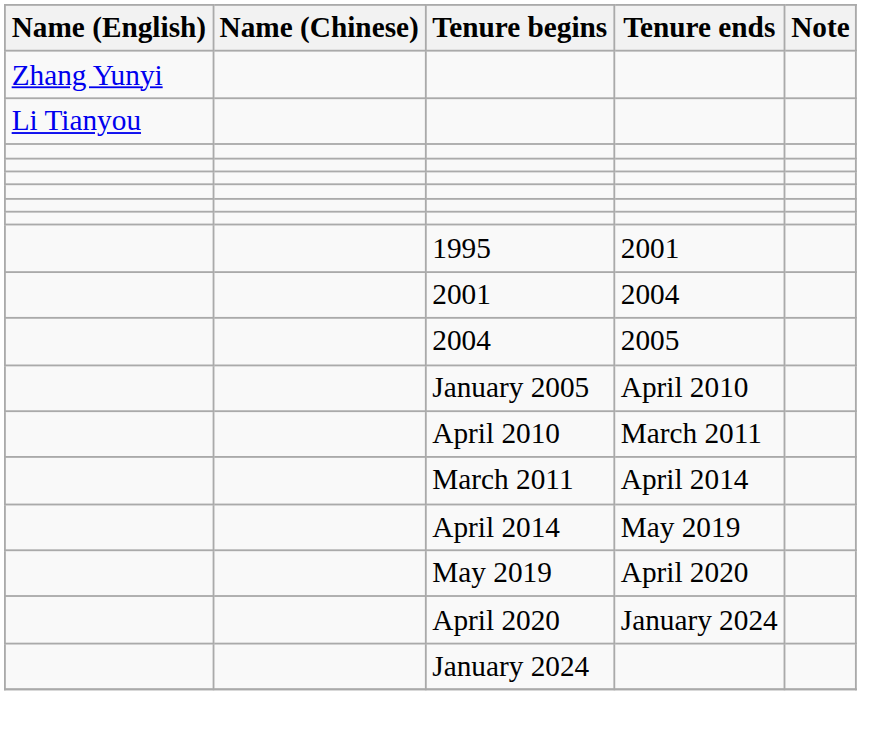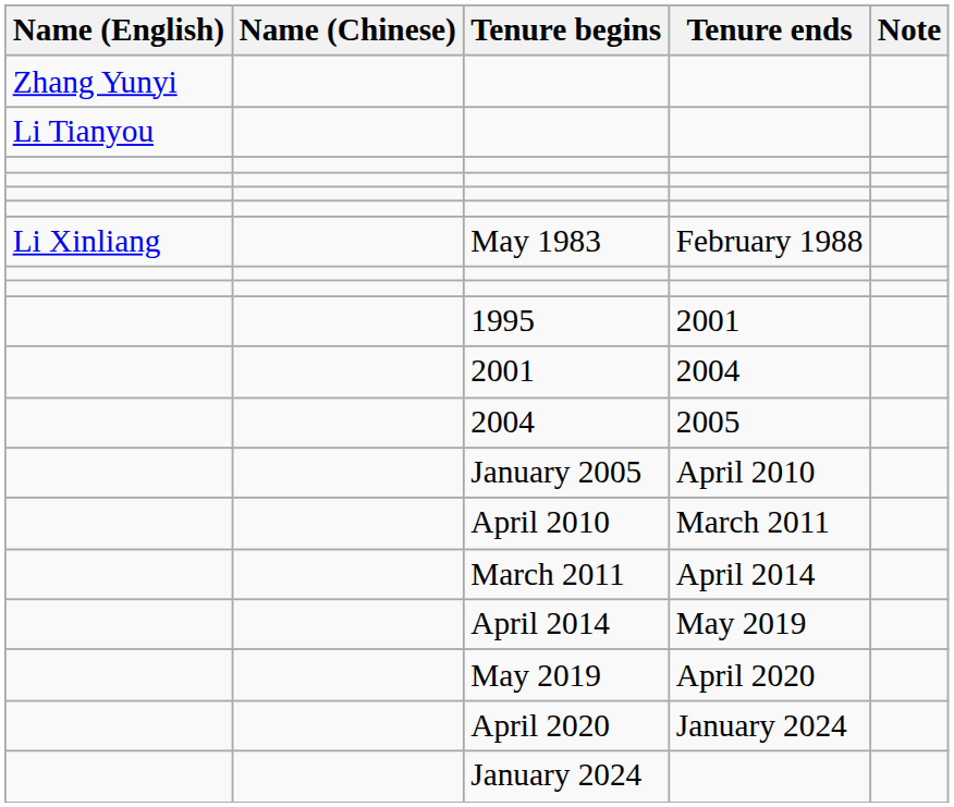 <table class="wikitable">
 <tr>
 <th>Name (English)</th>
 <th>Name (Chinese)</th>
 <th>Tenure begins</th>
 <th>Tenure ends</th>
 <th>Note</th>
 </tr>
 <tr>
 <td><a href='#'>Zhang Yunyi</a></td>
 <td></td>
 <td></td>
 <td></td>
 <td></td>
 </tr>
 <tr>
 <td><a href='#'>Li Tianyou</a></td>
 <td></td>
 <td></td>
 <td></td>
 <td></td>
 </tr>
 <tr>
 <td></td>
 <td></td>
 <td></td>
 <td></td>
 <td></td>
 </tr>
 <tr>
 <td></td>
 <td></td>
 <td></td>
 <td></td>
 <td></td>
 </tr>
 <tr>
 <td></td>
 <td></td>
 <td></td>
 <td></td>
 <td></td>
 </tr>
 <tr>
 <td></td>
 <td></td>
 <td></td>
 <td></td>
+<td></td>
+</tr>
+<tr>
+<td><a href='#'>Li Xinliang</a></td>
+<td></td>
+<td>May 1983</td>
+<td>February 1988</td>
 <td></td>
 </tr>
 <tr>
 <td></td>
 <td></td>
 <td></td>
 <td></td>
 <td></td>
 </tr>
 <tr>
 <td></td>
 <td></td>
 <td></td>
 <td></td>
 <td></td>
 </tr>
 <tr>
 <td></td>
 <td></td>
 <td>1995</td>
 <td>2001</td>
 <td></td>
 </tr>
 <tr>
 <td></td>
 <td></td>
 <td>2001</td>
 <td>2004</td>
 <td></td>
 </tr>
 <tr>
 <td></td>
 <td></td>
 <td>2004</td>
 <td>2005</td>
 <td></td>
 </tr>
 <tr>
 <td></td>
 <td></td>
 <td>January 2005</td>
 <td>April 2010</td>
 <td></td>
 </tr>
 <tr>
 <td></td>
 <td></td>
 <td>April 2010</td>
 <td>March 2011</td>
 <td></td>
 </tr>
 <tr>
 <td></td>
 <td></td>
 <td>March 2011</td>
 <td>April 2014</td>
 <td></td>
 </tr>
 <tr>
 <td></td>
 <td></td>
 <td>April 2014</td>
 <td>May 2019</td>
 <td></td>
 </tr>
 <tr>
 <td></td>
 <td></td>
 <td>May 2019</td>
 <td>April 2020</td>
 <td></td>
 </tr>
 <tr>
 <td></td>
 <td></td>
 <td>April 2020</td>
 <td>January 2024</td>
 <td></td>
 </tr>
 <tr>
 <td></td>
 <td></td>
 <td>January 2024</td>
 <td></td>
 <td></td>
 </tr>
 <tr>
 </tr>
 </table>
